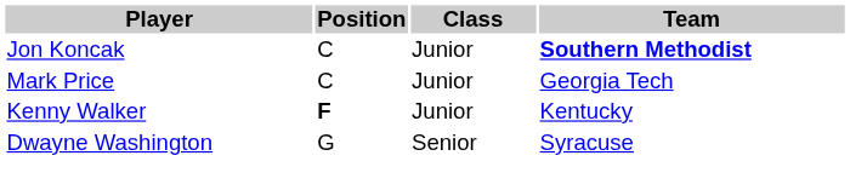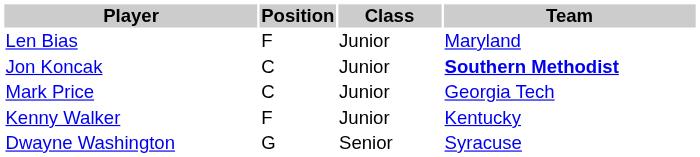 <table style="width:600px" "border:'1' 'solid' 'gray'">
 <tr>
 <th style="background:#CCCCCC;width:40%">Player</th>
 <th style="background:#CCCCCC;width:4%">Position</th>
 <th style="background:#CCCCCC;width:16%">Class</th>
 <th style="background:#CCCCCC;width:40%">Team</th>
+</tr>
+<tr>
+<td><a href='#'>Len Bias</a></td>
+<td>F</td>
+<td>Junior</td>
+<td><a href='#'>Maryland</a></td>
 </tr>
 <tr>
 <td><a href='#'>Jon Koncak</a></td>
 <td>C</td>
 <td>Junior</td>
 <td><strong><a href='#'>Southern Methodist</a></strong></td>
 </tr>
 <tr>
 <td><a href='#'>Mark Price</a></td>
 <td>C</td>
 <td>Junior</td>
 <td><a href='#'>Georgia Tech</a></td>
 </tr>
 <tr>
 <td><a href='#'>Kenny Walker</a></td>
-<td><strong>F</strong></td>
+<td>F</td>
 <td>Junior</td>
 <td><a href='#'>Kentucky</a></td>
 </tr>
 <tr>
 <td><a href='#'>Dwayne Washington</a></td>
 <td>G</td>
 <td>Senior</td>
 <td><a href='#'>Syracuse</a></td>
 </tr>
 </table>
